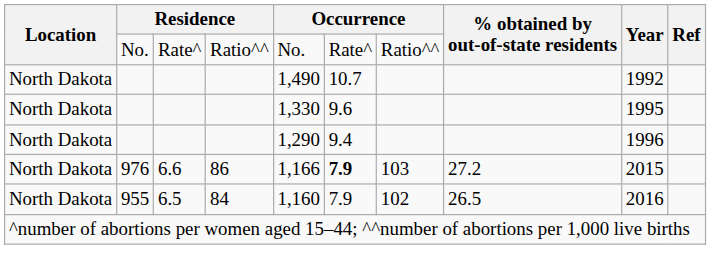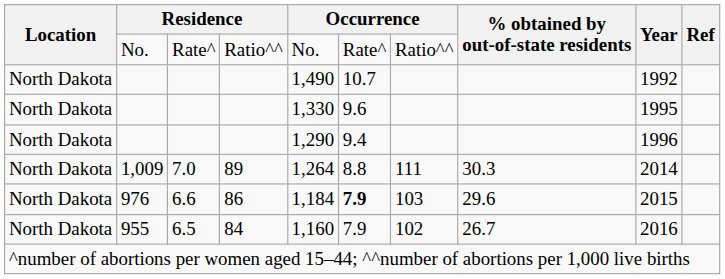 <table class="wikitable">
 <tr>
 <th rowspan="2">Location</th>
 <th colspan="3">Residence</th>
 <th colspan="3">Occurrence</th>
 <th rowspan="2">% obtained by<br>out-of-state residents</th>
 <th rowspan="2">Year</th>
 <th rowspan="2">Ref</th>
 </tr>
 <tr>
 <td>No.</td>
 <td>Rate^</td>
 <td>Ratio^^</td>
 <td>No.</td>
 <td>Rate^</td>
 <td>Ratio^^</td>
 </tr>
 <tr>
 <td>North Dakota</td>
 <td></td>
 <td></td>
 <td></td>
 <td>1,490</td>
 <td>10.7</td>
 <td></td>
 <td></td>
 <td>1992</td>
 <td></td>
 </tr>
 <tr>
 <td>North Dakota</td>
 <td></td>
 <td></td>
 <td></td>
 <td>1,330</td>
 <td>9.6</td>
 <td></td>
 <td></td>
 <td>1995</td>
 <td></td>
 </tr>
 <tr>
 <td>North Dakota</td>
 <td></td>
 <td></td>
 <td></td>
 <td>1,290</td>
 <td>9.4</td>
 <td></td>
 <td></td>
 <td>1996</td>
 <td></td>
 </tr>
 <tr>
 <td>North Dakota</td>
+<td>1,009</td>
+<td>7.0</td>
+<td>89</td>
+<td>1,264</td>
+<td>8.8</td>
+<td>111</td>
+<td>30.3</td>
+<td>2014</td>
+<td></td>
+</tr>
+<tr>
+<td>North Dakota</td>
 <td>976</td>
 <td>6.6</td>
 <td>86</td>
-<td>1,166</td>
+<td>1,184</td>
 <td><strong>7.9</strong></td>
 <td>103</td>
-<td>27.2</td>
+<td>29.6</td>
 <td>2015</td>
 <td></td>
 </tr>
 <tr>
 <td>North Dakota</td>
 <td>955</td>
 <td>6.5</td>
 <td>84</td>
 <td>1,160</td>
 <td>7.9</td>
 <td>102</td>
-<td>26.5</td>
+<td>26.7</td>
 <td>2016</td>
 <td></td>
 </tr>
 <tr>
 <td colspan="10">^number of abortions per women aged 15–44; ^^number of abortions per 1,000 live births</td>
 </tr>
 </table>
